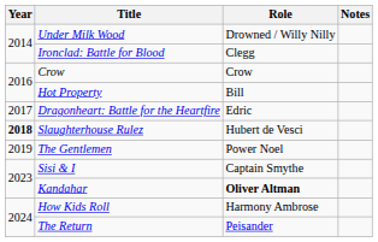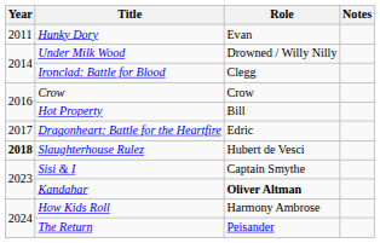 <table class=" wikitable unsortable">
 <tr>
 <th>Year</th>
 <th>Title</th>
 <th>Role</th>
 <th class="unsortable">Notes</th>
+</tr>
+<tr>
+<td>2011</td>
+<td><em><a href='#'>Hunky Dory</a></em></td>
+<td>Evan</td>
+<td></td>
 </tr>
 <tr>
 <td rowspan="2">2014</td>
 <td><em><a href='#'>Under Milk Wood</a></em></td>
 <td>Drowned / Willy Nilly</td>
 <td></td>
 </tr>
 <tr>
 <td><em><a href='#'>Ironclad: Battle for Blood</a></em></td>
 <td>Clegg</td>
 <td></td>
 </tr>
 <tr>
 <td rowspan="2">2016</td>
 <td><em>Crow</em></td>
 <td>Crow</td>
 <td></td>
 </tr>
 <tr>
 <td><em><a href='#'>Hot Property</a></em></td>
 <td>Bill</td>
 <td></td>
 </tr>
 <tr>
 <td>2017</td>
 <td><em><a href='#'>Dragonheart: Battle for the Heartfire</a></em></td>
 <td>Edric</td>
 <td></td>
 </tr>
 <tr>
 <td><strong>2018</strong></td>
 <td><em><a href='#'>Slaughterhouse Rulez</a></em></td>
 <td>Hubert de Vesci</td>
 <td></td>
 </tr>
 <tr>
-<td>2019</td>
-<td><em><a href='#'>The Gentlemen</a></em></td>
-<td>Power Noel</td>
-<td></td>
-</tr>
-<tr>
 <td rowspan="2">2023</td>
 <td><em><a href='#'>Sisi & I</a></em></td>
 <td>Captain Smythe</td>
 <td></td>
 </tr>
 <tr>
 <td><em><a href='#'>Kandahar</a></em></td>
 <td><strong>Oliver Altman</strong></td>
 <td></td>
 </tr>
 <tr>
 <td rowspan="2">2024</td>
 <td><em><a href='#'>How Kids Roll</a></em></td>
 <td>Harmony Ambrose</td>
 <td></td>
 </tr>
 <tr>
 <td><em><a href='#'>The Return</a></em></td>
 <td><a href='#'>Peisander</a></td>
 <td></td>
 </tr>
 </table>
